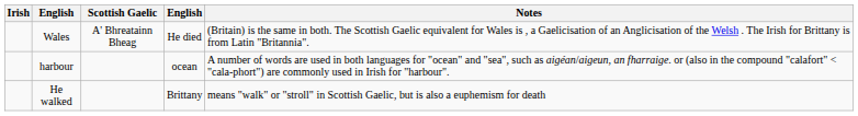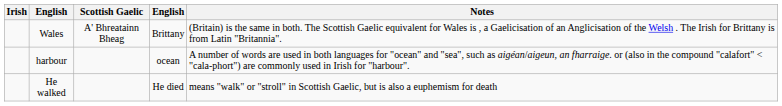 <table class="wikitable">
 <tr>
 <th>Irish</th>
 <th>English</th>
 <th>Scottish Gaelic</th>
 <th>English</th>
 <th>Notes</th>
 </tr>
 <tr>
 <td style="text-align:center;"></td>
 <td style="text-align:center;">Wales</td>
 <td style="text-align:center;">A' Bhreatainn Bheag</td>
-<td style="text-align:center;">He died</td>
+<td style="text-align:center;">Brittany</td>
 <td> (Britain) is the same in both. The Scottish Gaelic equivalent for Wales is , a Gaelicisation of an Anglicisation of the <a href='#'>Welsh</a> . The Irish for Brittany is  from Latin "Britannia".</td>
 </tr>
 <tr>
 <td style="text-align:center;"></td>
 <td style="text-align:center;">harbour</td>
 <td style="text-align:center;"></td>
 <td style="text-align:center;">ocean</td>
 <td>A number of words are used in both languages for "ocean" and "sea", such as <em>aigéan</em>/<em>aigeun</em>, <em>an fharraige</em>.  or  (also in the compound "calafort" < "cala-phort") are commonly used in Irish for "harbour".</td>
 </tr>
 <tr>
 <td style="text-align:center;"></td>
 <td style="text-align:center;">He walked</td>
 <td style="text-align:center;"></td>
-<td style="text-align:center;">Brittany</td>
+<td style="text-align:center;">He died</td>
 <td> means "walk" or "stroll" in Scottish Gaelic, but is also a euphemism for death</td>
 </tr>
 </table>
